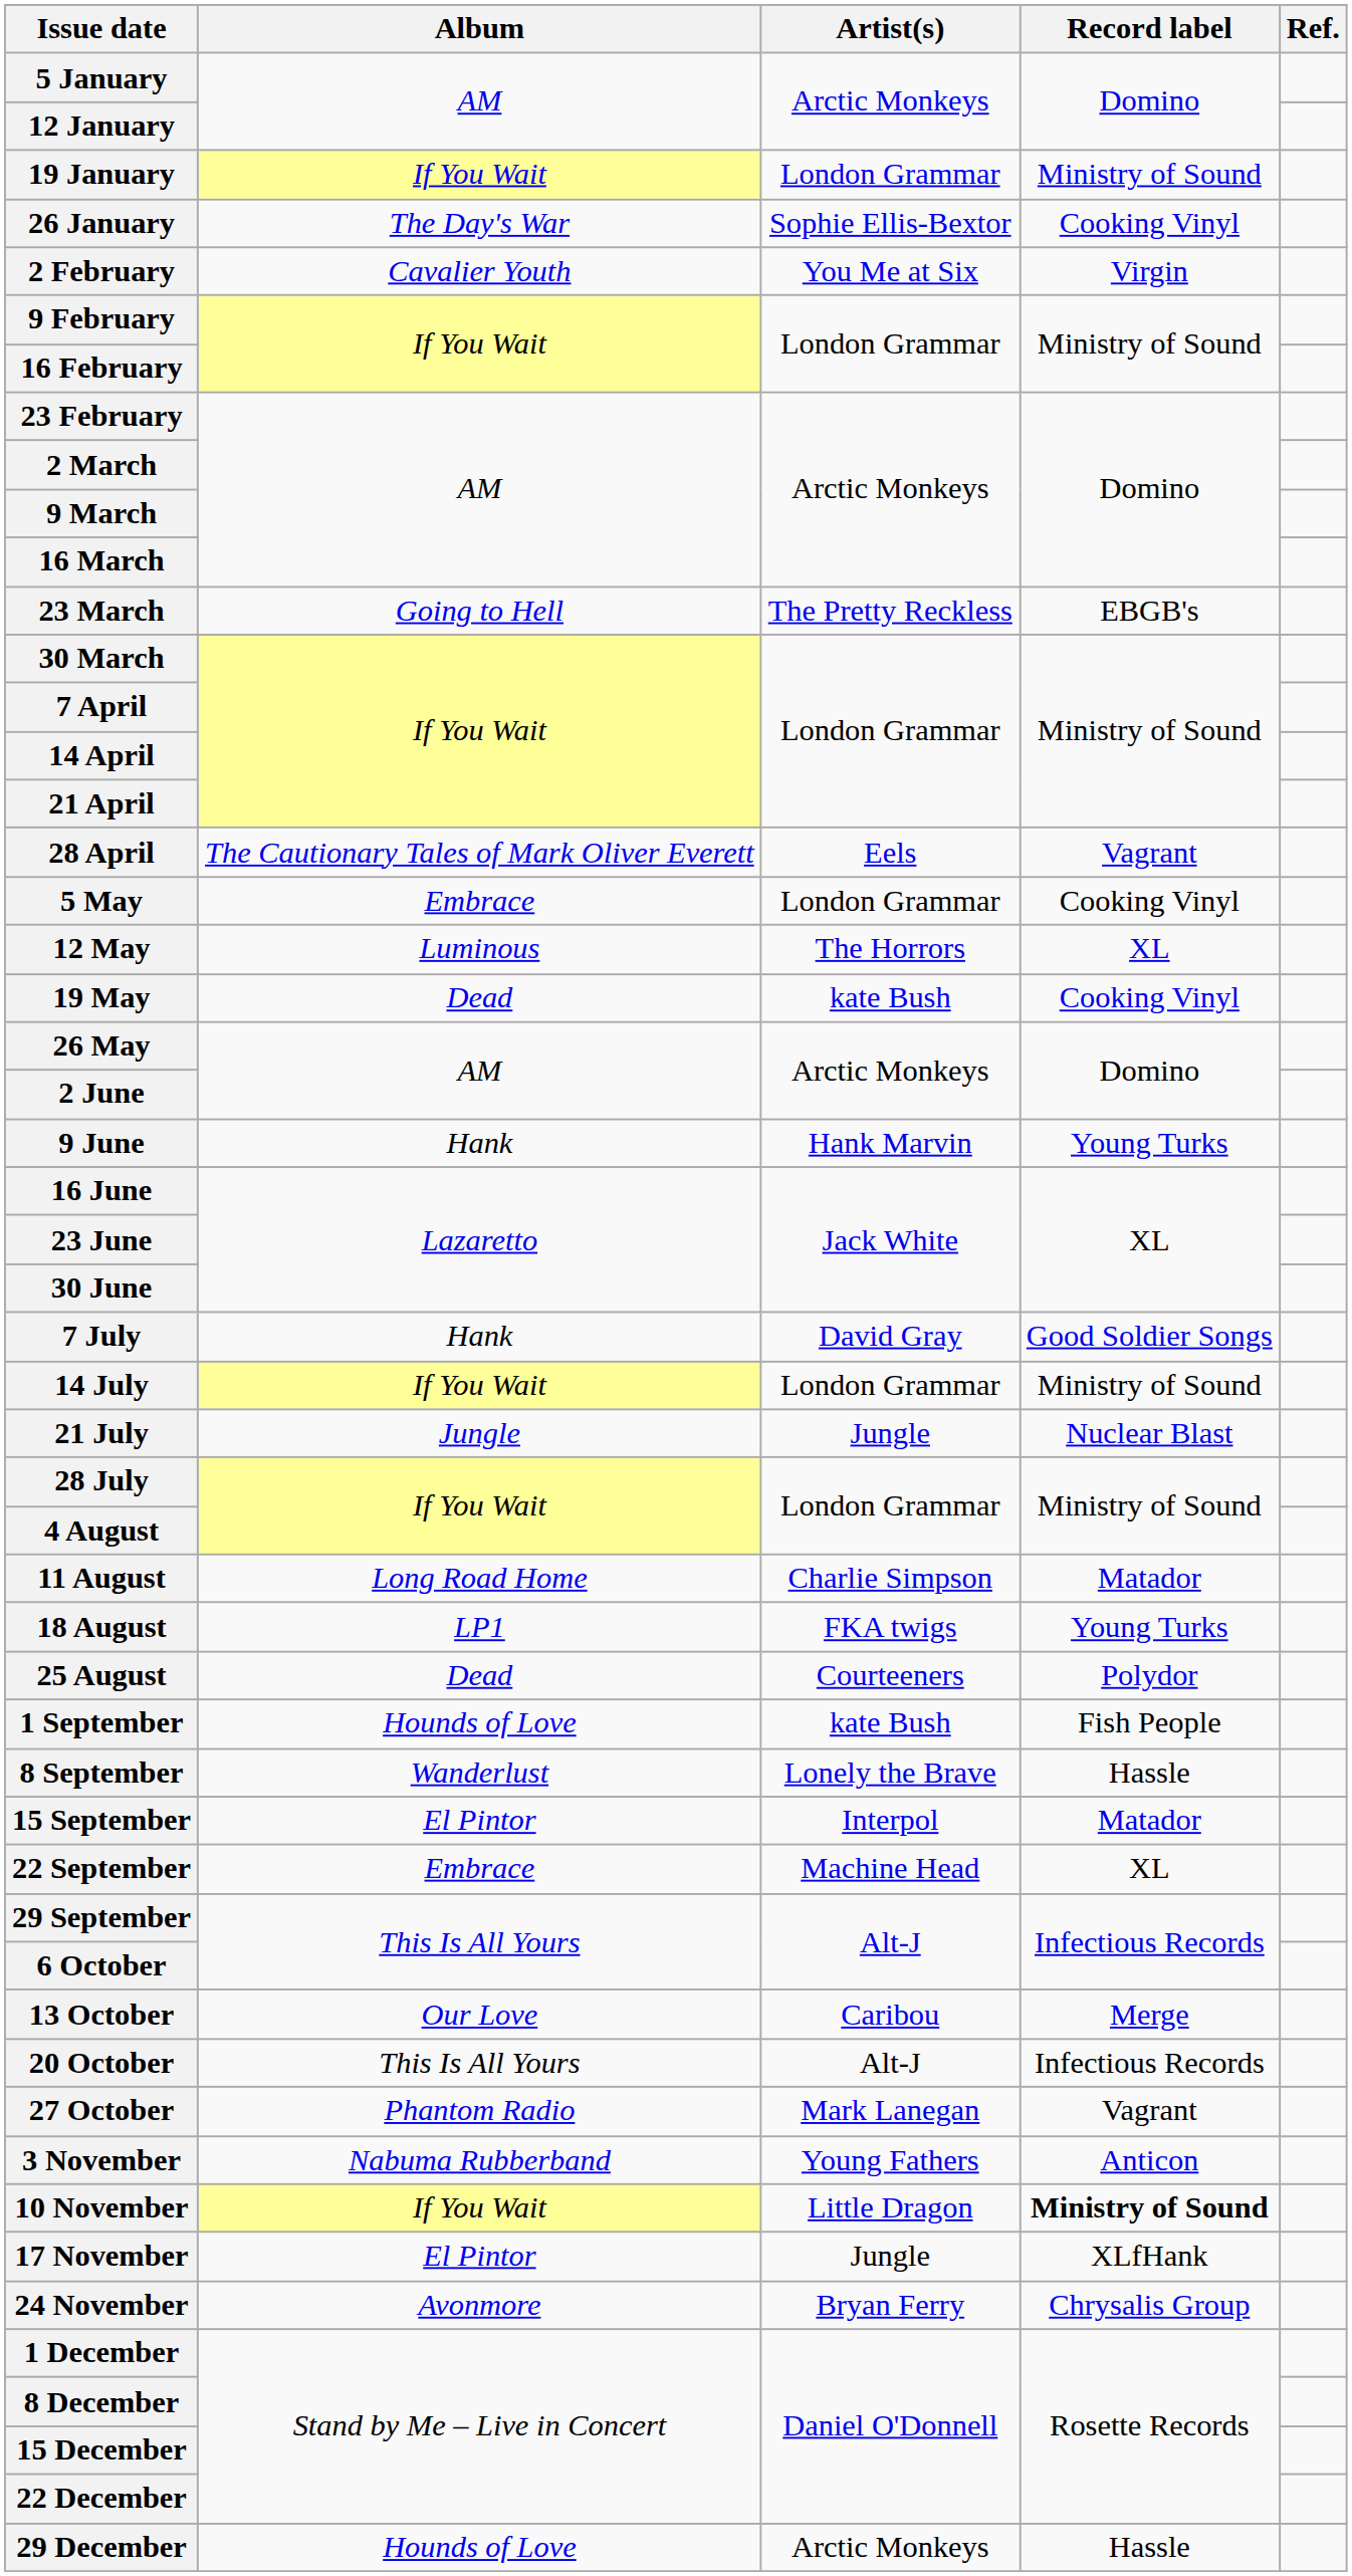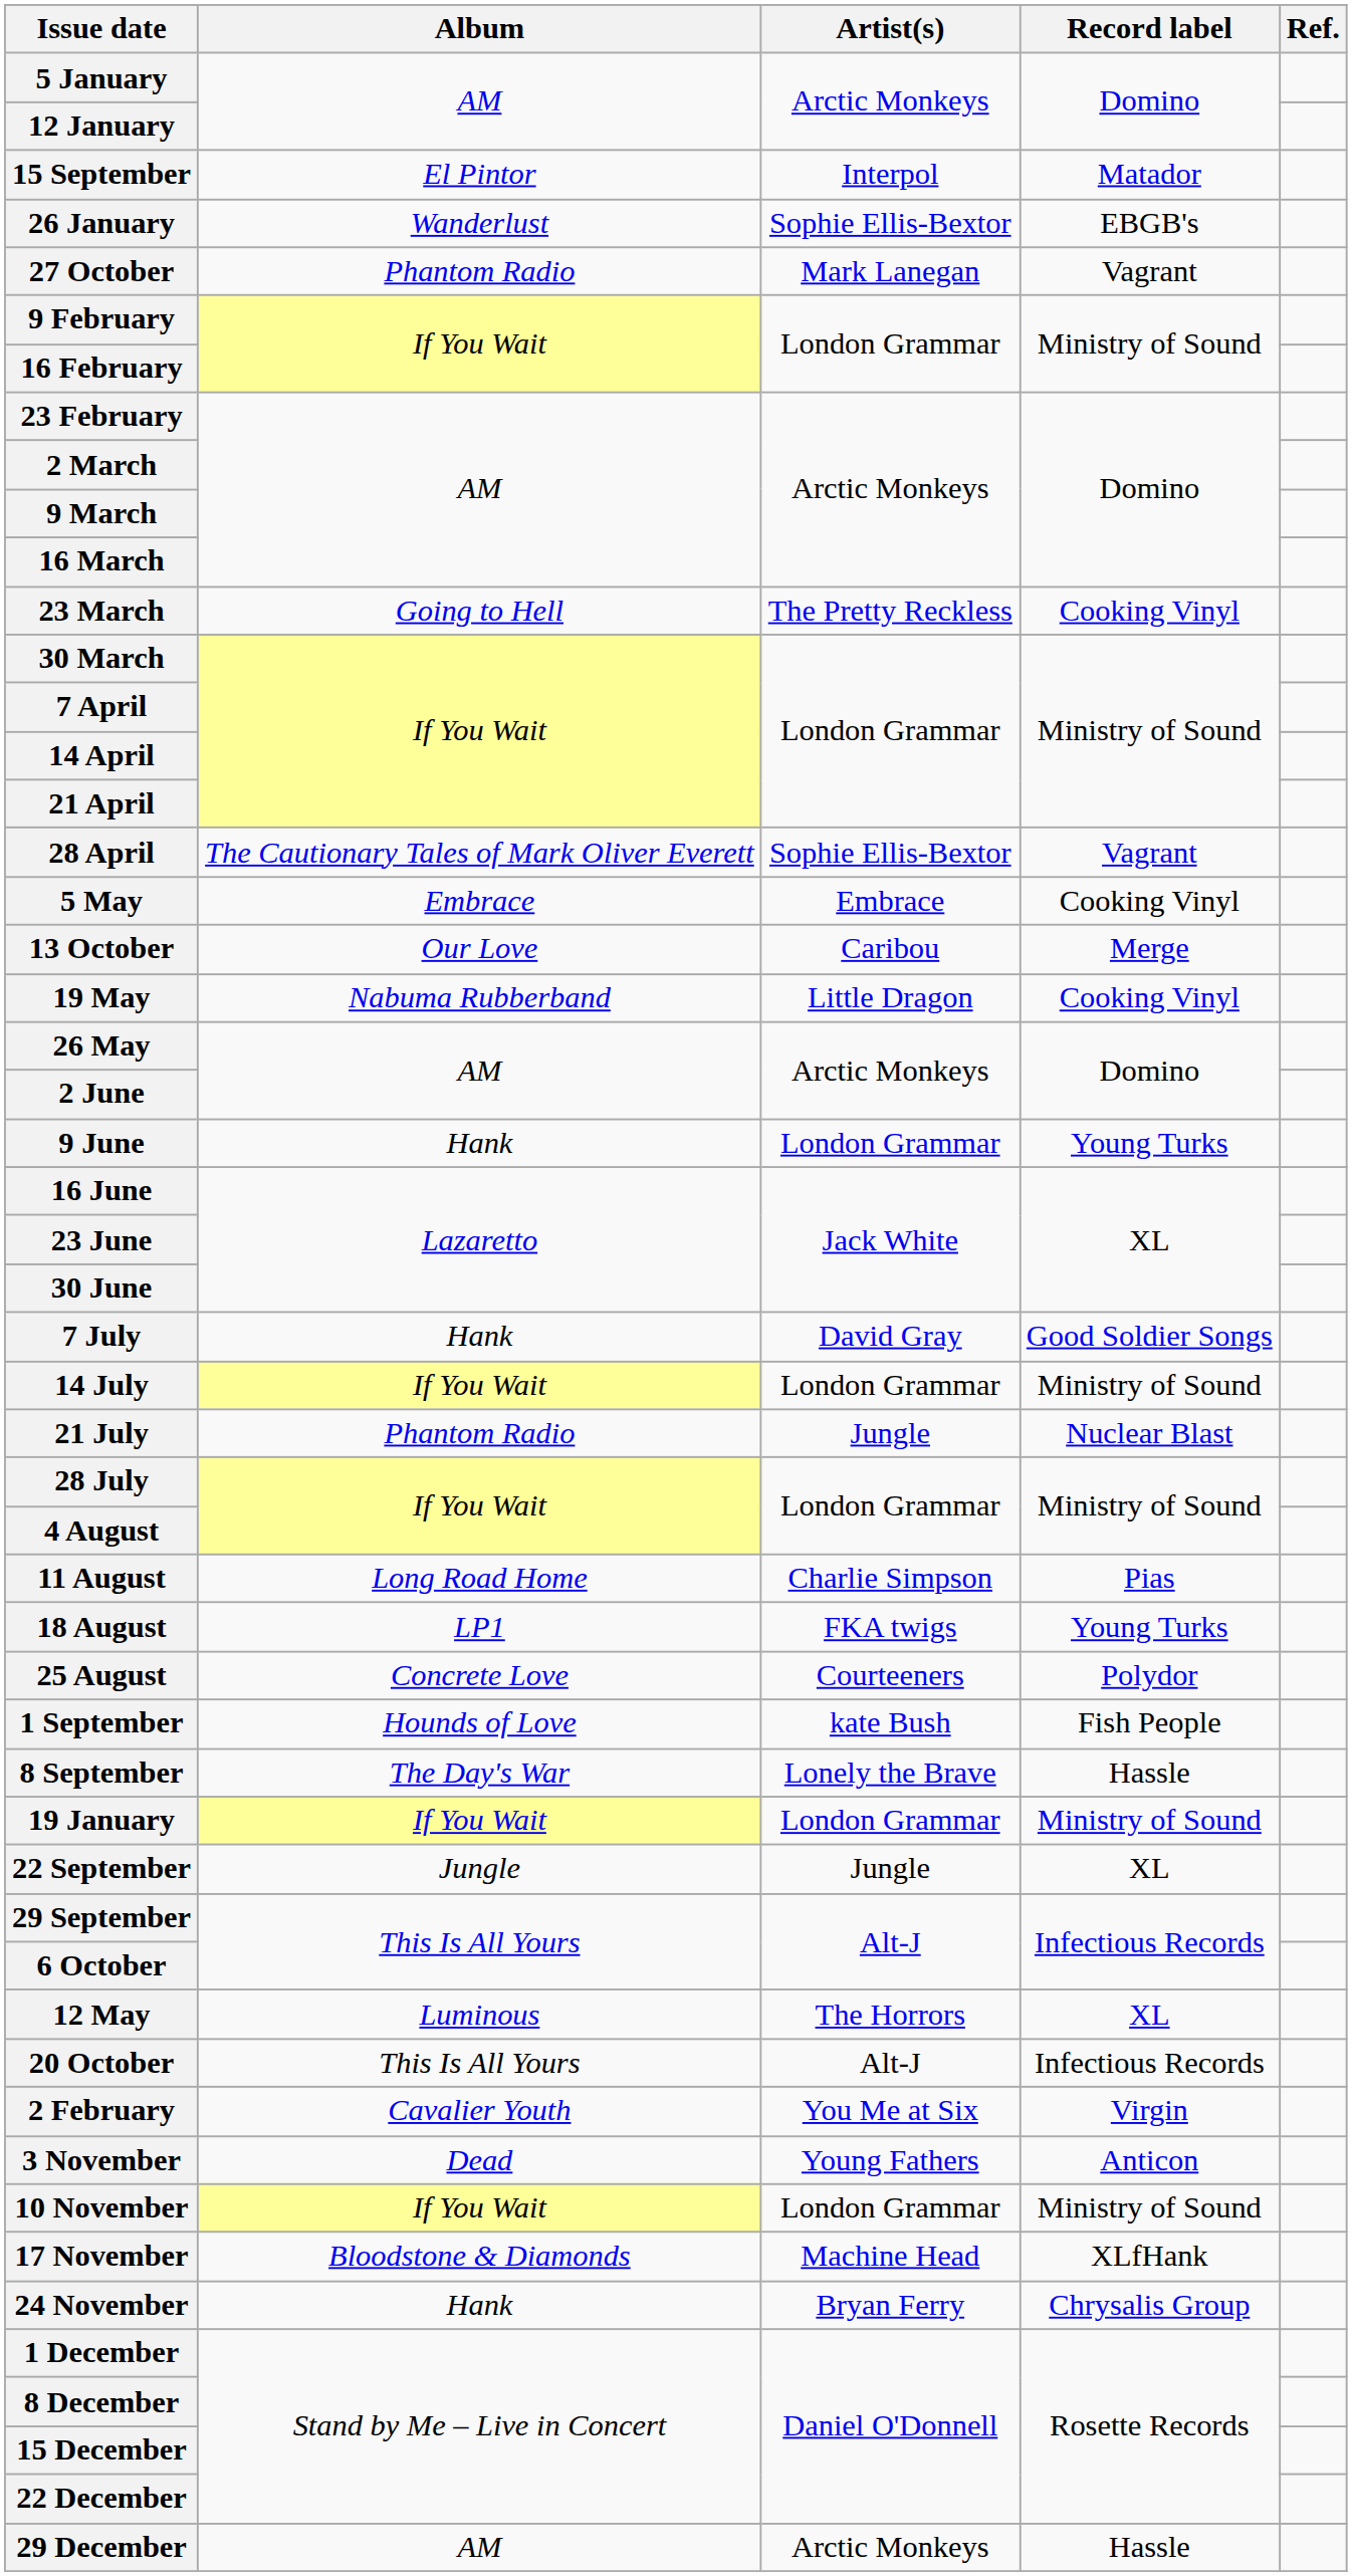 <table class="wikitable plainrowheaders">
 <tr>
 <th scope=col>Issue date</th>
 <th scope=col>Album</th>
 <th scope=col>Artist(s)</th>
 <th scope=col>Record label</th>
 <th scope=col>Ref.</th>
 </tr>
 <tr>
 <th scope=row>5 January</th>
 <td align=center rowspan=2><em><a href='#'>AM</a></em></td>
 <td align=center rowspan=2><a href='#'>Arctic Monkeys</a></td>
 <td align=center rowspan=2><a href='#'>Domino</a></td>
 <td align=center></td>
 </tr>
 <tr>
 <th scope=row>12 January</th>
 <td align=center></td>
 </tr>
 <tr>
-<th scope=row>19 January</th>
-<td align=center bgcolor=#FFFF99><em><a href='#'>If You Wait</a></em> </td>
-<td align=center><a href='#'>London Grammar</a></td>
-<td align=center><a href='#'>Ministry of Sound</a></td>
+<th scope=row>15 September</th>
+<td align=center><em><a href='#'>El Pintor</a></em></td>
+<td align=center><a href='#'>Interpol</a></td>
+<td align=center><a href='#'>Matador</a></td>
 <td align=center></td>
 </tr>
 <tr>
 <th scope=row>26 January</th>
-<td align=center><em><a href='#'>The Day's War</a></em></td>
+<td align=center><em><a href='#'>Wanderlust</a></em></td>
 <td align=center><a href='#'>Sophie Ellis-Bextor</a></td>
-<td align=center><a href='#'>Cooking Vinyl</a></td>
+<td align=center>EBGB's</td>
 <td align=center></td>
 </tr>
 <tr>
-<th scope=row>2 February</th>
-<td align=center><em><a href='#'>Cavalier Youth</a></em></td>
-<td align=center><a href='#'>You Me at Six</a></td>
-<td align=center><a href='#'>Virgin</a></td>
+<th scope=row>27 October</th>
+<td align=center><em><a href='#'>Phantom Radio</a></em></td>
+<td align=center><a href='#'>Mark Lanegan</a></td>
+<td align=center>Vagrant</td>
 <td align=center></td>
 </tr>
 <tr>
 <th scope=row>9 February</th>
 <td align=center rowspan=2 bgcolor=#FFFF99><em>If You Wait</em> </td>
 <td align=center rowspan=2>London Grammar</td>
 <td align=center rowspan=2>Ministry of Sound</td>
 <td align=center></td>
 </tr>
 <tr>
 <th scope=row>16 February</th>
 <td align=center></td>
 </tr>
 <tr>
 <th scope=row>23 February</th>
 <td align=center rowspan=4><em>AM</em></td>
 <td align=center rowspan=4>Arctic Monkeys</td>
 <td align=center rowspan=4>Domino</td>
 <td align=center></td>
 </tr>
 <tr>
 <th scope=row>2 March</th>
 <td align=center></td>
 </tr>
 <tr>
 <th scope=row>9 March</th>
 <td align=center></td>
 </tr>
 <tr>
 <th scope=row>16 March</th>
 <td align=center></td>
 </tr>
 <tr>
 <th scope=row>23 March</th>
 <td align=center><em><a href='#'>Going to Hell</a></em></td>
 <td align=center><a href='#'>The Pretty Reckless</a></td>
-<td align=center>EBGB's</td>
+<td align=center><a href='#'>Cooking Vinyl</a></td>
 <td align=center></td>
 </tr>
 <tr>
 <th scope=row>30 March</th>
 <td align=center rowspan=4 bgcolor=#FFFF99><em>If You Wait</em> </td>
 <td align=center rowspan=4>London Grammar</td>
 <td align=center rowspan=4>Ministry of Sound</td>
 <td align=center></td>
 </tr>
 <tr>
 <th scope=row>7 April</th>
 <td align=center></td>
 </tr>
 <tr>
 <th scope=row>14 April</th>
 <td align=center></td>
 </tr>
 <tr>
 <th scope=row>21 April</th>
 <td align=center></td>
 </tr>
 <tr>
 <th scope=row>28 April</th>
 <td align=center><em><a href='#'>The Cautionary Tales of Mark Oliver Everett</a></em></td>
-<td align=center><a href='#'>Eels</a></td>
+<td align=center><a href='#'>Sophie Ellis-Bextor</a></td>
 <td align=center><a href='#'>Vagrant</a></td>
 <td align=center></td>
 </tr>
 <tr>
 <th scope=row>5 May</th>
 <td align=center><em><a href='#'>Embrace</a></em></td>
-<td align=center>London Grammar</td>
+<td align=center><a href='#'>Embrace</a></td>
 <td align=center>Cooking Vinyl</td>
 <td align=center></td>
 </tr>
 <tr>
-<th scope=row>12 May</th>
-<td align=center><em><a href='#'>Luminous</a></em></td>
-<td align=center><a href='#'>The Horrors</a></td>
-<td align=center><a href='#'>XL</a></td>
+<th scope=row>13 October</th>
+<td align=center><em><a href='#'>Our Love</a></em></td>
+<td align=center><a href='#'>Caribou</a></td>
+<td align=center><a href='#'>Merge</a></td>
 <td align=center></td>
 </tr>
 <tr>
 <th scope=row>19 May</th>
-<td align=center><em><a href='#'>Dead</a></em></td>
-<td align=center><a href='#'>kate Bush</a></td>
+<td align=center><em><a href='#'>Nabuma Rubberband</a></em></td>
+<td align=center><a href='#'>Little Dragon</a></td>
 <td align=center><a href='#'>Cooking Vinyl</a></td>
 <td align=center></td>
 </tr>
 <tr>
 <th scope=row>26 May</th>
 <td align=center rowspan=2><em>AM</em></td>
 <td align=center rowspan=2>Arctic Monkeys</td>
 <td align=center rowspan=2>Domino</td>
 <td align=center></td>
 </tr>
 <tr>
 <th scope=row>2 June</th>
 <td align=center></td>
 </tr>
 <tr>
 <th scope=row>9 June</th>
 <td align=center><em>Hank</em></td>
-<td align=center><a href='#'>Hank Marvin</a></td>
+<td align=center><a href='#'>London Grammar</a></td>
 <td align=center><a href='#'>Young Turks</a></td>
 <td align=center></td>
 </tr>
 <tr>
 <th scope=row>16 June</th>
 <td align=center rowspan=3><em><a href='#'>Lazaretto</a></em></td>
 <td align=center rowspan=3><a href='#'>Jack White</a></td>
 <td align=center rowspan=3>XL</td>
 <td align=center></td>
 </tr>
 <tr>
 <th scope=row>23 June</th>
 <td align=center></td>
 </tr>
 <tr>
 <th scope=row>30 June</th>
 <td align=center></td>
 </tr>
 <tr>
 <th scope=row>7 July</th>
 <td align=center><em>Hank</em></td>
 <td align=center><a href='#'>David Gray</a></td>
 <td align=center><a href='#'>Good Soldier Songs</a></td>
 <td align=center></td>
 </tr>
 <tr>
 <th scope=row>14 July</th>
 <td align=center bgcolor=#FFFF99><em>If You Wait</em> </td>
 <td align=center>London Grammar</td>
 <td align=center>Ministry of Sound</td>
 <td align=center></td>
 </tr>
 <tr>
 <th scope=row>21 July</th>
-<td align=center><em><a href='#'>Jungle</a></em></td>
+<td align=center><em><a href='#'>Phantom Radio</a></em></td>
 <td align=center><a href='#'>Jungle</a></td>
 <td align=center><a href='#'>Nuclear Blast</a></td>
 <td align=center></td>
 </tr>
 <tr>
 <th scope=row>28 July</th>
 <td align=center rowspan=2 bgcolor=#FFFF99><em>If You Wait</em> </td>
 <td align=center rowspan=2>London Grammar</td>
 <td align=center rowspan=2>Ministry of Sound</td>
 <td align=center></td>
 </tr>
 <tr>
 <th scope=row>4 August</th>
 <td align=center></td>
 </tr>
 <tr>
 <th scope=row>11 August</th>
 <td align=center><em><a href='#'>Long Road Home</a></em></td>
 <td align=center><a href='#'>Charlie Simpson</a></td>
-<td align=center><a href='#'>Matador</a></td>
+<td align=center><a href='#'>Pias</a></td>
 <td align=center></td>
 </tr>
 <tr>
 <th scope=row>18 August</th>
 <td align=center><em><a href='#'>LP1</a></em></td>
 <td align=center><a href='#'>FKA twigs</a></td>
 <td align=center><a href='#'>Young Turks</a></td>
 <td align=center></td>
 </tr>
 <tr>
 <th scope=row>25 August</th>
-<td align=center><em><a href='#'>Dead</a></em></td>
+<td align=center><em><a href='#'>Concrete Love</a></em></td>
 <td align=center><a href='#'>Courteeners</a></td>
 <td align=center><a href='#'>Polydor</a></td>
 <td align=center></td>
 </tr>
 <tr>
 <th scope=row>1 September</th>
 <td align=center><em><a href='#'>Hounds of Love</a></em></td>
 <td align=center><a href='#'>kate Bush</a></td>
 <td align=center>Fish People</td>
 <td align=center></td>
 </tr>
 <tr>
 <th scope=row>8 September</th>
-<td align=center><em><a href='#'>Wanderlust</a></em></td>
+<td align=center><em><a href='#'>The Day's War</a></em></td>
 <td align=center><a href='#'>Lonely the Brave</a></td>
 <td align=center>Hassle</td>
 <td align=center></td>
 </tr>
 <tr>
-<th scope=row>15 September</th>
-<td align=center><em><a href='#'>El Pintor</a></em></td>
-<td align=center><a href='#'>Interpol</a></td>
-<td align=center><a href='#'>Matador</a></td>
+<th scope=row>19 January</th>
+<td align=center bgcolor=#FFFF99><em><a href='#'>If You Wait</a></em> </td>
+<td align=center><a href='#'>London Grammar</a></td>
+<td align=center><a href='#'>Ministry of Sound</a></td>
 <td align=center></td>
 </tr>
 <tr>
 <th scope=row>22 September</th>
-<td align=center><em><a href='#'>Embrace</a></em></td>
-<td align=center><a href='#'>Machine Head</a></td>
+<td align=center><em>Jungle</em></td>
+<td align=center>Jungle</td>
 <td align=center>XL</td>
 <td align=center></td>
 </tr>
 <tr>
 <th scope=row>29 September</th>
 <td align=center rowspan=2><em><a href='#'>This Is All Yours</a></em></td>
 <td align=center rowspan=2><a href='#'>Alt-J</a></td>
 <td align=center rowspan=2><a href='#'>Infectious Records</a></td>
 <td align=center></td>
 </tr>
 <tr>
 <th scope=row>6 October</th>
 <td align=center></td>
 </tr>
 <tr>
-<th scope=row>13 October</th>
-<td align=center><em><a href='#'>Our Love</a></em></td>
-<td align=center><a href='#'>Caribou</a></td>
-<td align=center><a href='#'>Merge</a></td>
+<th scope=row>12 May</th>
+<td align=center><em><a href='#'>Luminous</a></em></td>
+<td align=center><a href='#'>The Horrors</a></td>
+<td align=center><a href='#'>XL</a></td>
 <td align=center></td>
 </tr>
 <tr>
 <th scope=row>20 October</th>
 <td align=center><em>This Is All Yours</em></td>
 <td align=center>Alt-J</td>
 <td align=center>Infectious Records</td>
 <td align=center></td>
 </tr>
 <tr>
-<th scope=row>27 October</th>
-<td align=center><em><a href='#'>Phantom Radio</a></em></td>
-<td align=center><a href='#'>Mark Lanegan</a></td>
-<td align=center>Vagrant</td>
+<th scope=row>2 February</th>
+<td align=center><em><a href='#'>Cavalier Youth</a></em></td>
+<td align=center><a href='#'>You Me at Six</a></td>
+<td align=center><a href='#'>Virgin</a></td>
 <td align=center></td>
 </tr>
 <tr>
 <th scope=row>3 November</th>
-<td align=center><em><a href='#'>Nabuma Rubberband</a></em></td>
+<td align=center><em><a href='#'>Dead</a></em></td>
 <td align=center><a href='#'>Young Fathers</a></td>
 <td align=center><a href='#'>Anticon</a></td>
 <td align=center></td>
 </tr>
 <tr>
 <th scope=row>10 November</th>
 <td align=center bgcolor=#FFFF99><em>If You Wait</em> </td>
-<td align=center><a href='#'>Little Dragon</a></td>
-<td align=center><strong>Ministry of Sound</strong></td>
+<td align=center>London Grammar</td>
+<td align=center>Ministry of Sound</td>
 <td align=center></td>
 </tr>
 <tr>
 <th scope=row>17 November</th>
-<td align=center><em><a href='#'>El Pintor</a></em></td>
-<td align=center>Jungle</td>
+<td align=center><em><a href='#'>Bloodstone & Diamonds</a></em></td>
+<td align=center><a href='#'>Machine Head</a></td>
 <td align=center>XLfHank</td>
 <td align=center></td>
 </tr>
 <tr>
 <th scope=row>24 November</th>
-<td align=center><em><a href='#'>Avonmore</a></em></td>
+<td align=center><em>Hank</em></td>
 <td align=center><a href='#'>Bryan Ferry</a></td>
 <td align=center><a href='#'>Chrysalis Group</a></td>
 <td align=center></td>
 </tr>
 <tr>
 <th scope=row>1 December</th>
 <td align=center rowspan=4><em>Stand by Me – Live in Concert</em></td>
 <td align=center rowspan=4><a href='#'>Daniel O'Donnell</a></td>
 <td align=center rowspan=4>Rosette Records</td>
 <td align=center></td>
 </tr>
 <tr>
 <th scope=row>8 December</th>
 <td align=center></td>
 </tr>
 <tr>
 <th scope=row>15 December</th>
 <td align=center></td>
 </tr>
 <tr>
 <th scope=row>22 December</th>
 <td align=center></td>
 </tr>
 <tr>
 <th scope=row>29 December</th>
-<td align=center><em><a href='#'>Hounds of Love</a></em></td>
+<td align=center><em>AM</em></td>
 <td align=center>Arctic Monkeys</td>
 <td align=center>Hassle</td>
 <td align=center></td>
 </tr>
 <tr>
 </tr>
 </table>
